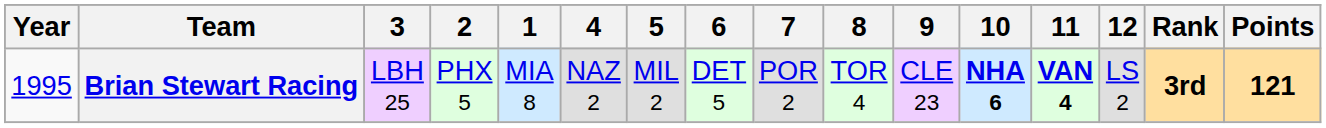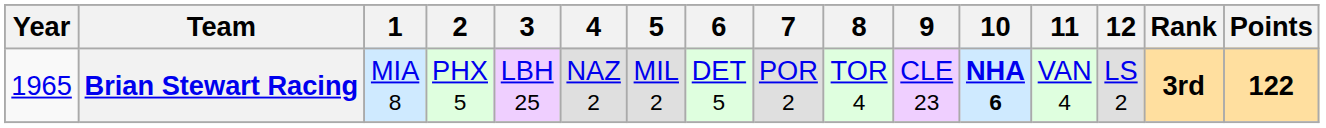 <table class="wikitable" style="text-align:center; font-size:90%">
 <tr>
 <th>Year</th>
 <th>Team</th>
+<th>1</th>
+<th>2</th>
 <th>3</th>
-<th>2</th>
-<th>1</th>
 <th>4</th>
 <th>5</th>
 <th>6</th>
 <th>7</th>
 <th>8</th>
 <th>9</th>
 <th>10</th>
 <th>11</th>
 <th>12</th>
 <th>Rank</th>
 <th>Points</th>
 </tr>
 <tr>
-<td><a href='#'>1995</a></td>
+<td><a href='#'>1965</a></td>
 <th><a href='#'>Brian Stewart Racing</a></th>
+<td style="background:#CFEAFF;"><a href='#'>MIA</a><br><small>8</small></td>
+<td style="background:#DFFFDF;"><a href='#'>PHX</a><br><small>5</small></td>
 <td style="background:#EFCFFF;"><a href='#'>LBH</a><br><small>25</small></td>
-<td style="background:#DFFFDF;"><a href='#'>PHX</a><br><small>5</small></td>
-<td style="background:#CFEAFF;"><a href='#'>MIA</a><br><small>8</small></td>
 <td style="background:#DFDFDF;"><a href='#'>NAZ</a><br><small>2</small></td>
 <td style="background:#DFDFDF;"><a href='#'>MIL</a><br><small>2</small></td>
 <td style="background:#DFFFDF;"><a href='#'>DET</a><br><small>5</small></td>
 <td style="background:#DFDFDF;"><a href='#'>POR</a><br><small>2</small></td>
 <td style="background:#DFFFDF;"><a href='#'>TOR</a><br><small>4</small></td>
 <td style="background:#EFCFFF;"><a href='#'>CLE</a><br><small>23</small></td>
 <td style="background:#CFEAFF;"><strong><a href='#'>NHA</a><br><small>6</small></strong></td>
-<td style="background:#DFFFDF;"><strong><a href='#'>VAN</a><br><small>4</small></strong></td>
+<td style="background:#DFFFDF;"><a href='#'>VAN</a><br><small>4</small></td>
 <td style="background:#DFDFDF;"><a href='#'>LS</a><br><small>2</small></td>
 <td style="background:#FFDF9F;"><strong>3rd</strong></td>
-<td style="background:#FFDF9F;"><strong>121</strong></td>
+<td style="background:#FFDF9F;"><strong>122</strong></td>
 </tr>
 </table>
